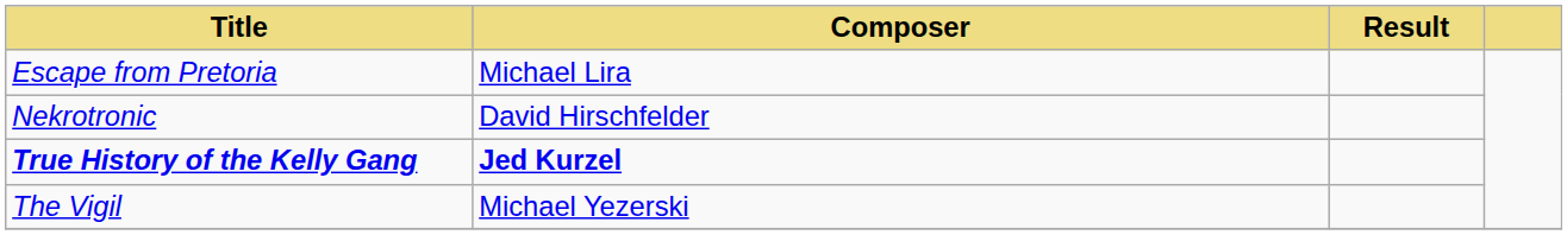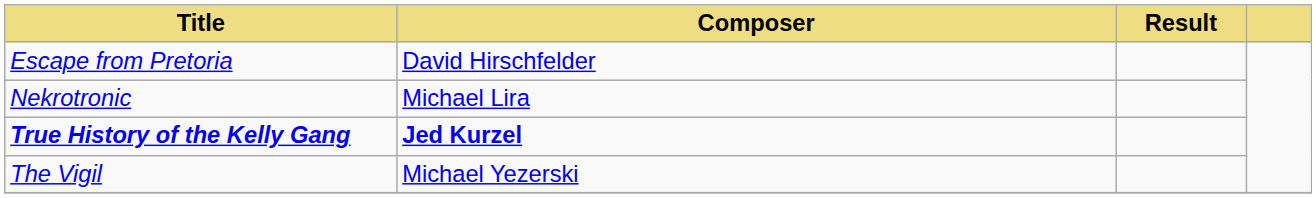 <table class="wikitable" width=100%>
 <tr>
 <th style="width:30%;background:#EEDD82;">Title</th>
 <th style="width:55%;background:#EEDD82;">Composer</th>
 <th style="width:10%;background:#EEDD82;">Result</th>
 <th style="width:5%;background:#EEDD82;"></th>
 </tr>
 <tr>
 <td><em><a href='#'>Escape from Pretoria</a></em></td>
-<td><a href='#'>Michael Lira</a></td>
+<td><a href='#'>David Hirschfelder</a></td>
 <td></td>
 <td rowspan="4"><br></td>
 </tr>
 <tr>
 <td><em><a href='#'>Nekrotronic</a></em></td>
-<td><a href='#'>David Hirschfelder</a></td>
+<td><a href='#'>Michael Lira</a></td>
 <td></td>
 </tr>
 <tr>
 <td><strong><em><a href='#'>True History of the Kelly Gang</a></em></strong></td>
 <td><strong><a href='#'>Jed Kurzel</a></strong></td>
 <td></td>
 </tr>
 <tr>
 <td><em><a href='#'>The Vigil</a></em></td>
 <td><a href='#'>Michael Yezerski</a></td>
 <td></td>
 </tr>
 <tr>
 </tr>
 </table>
